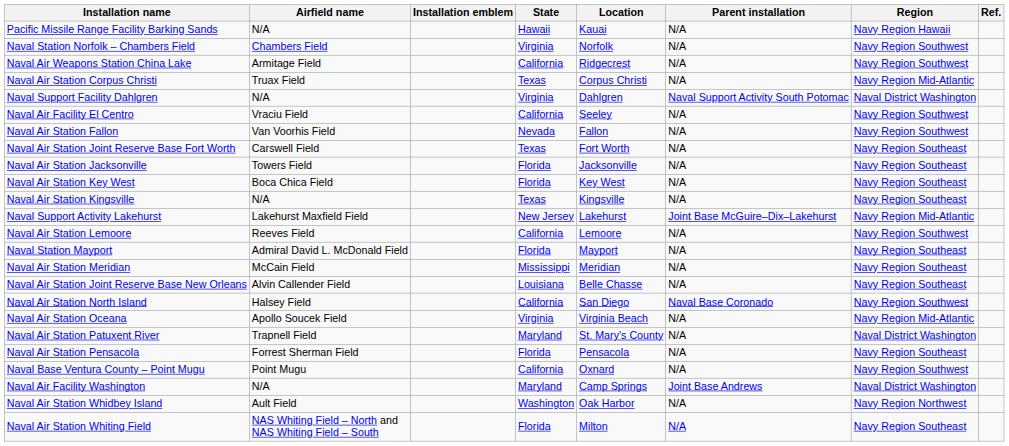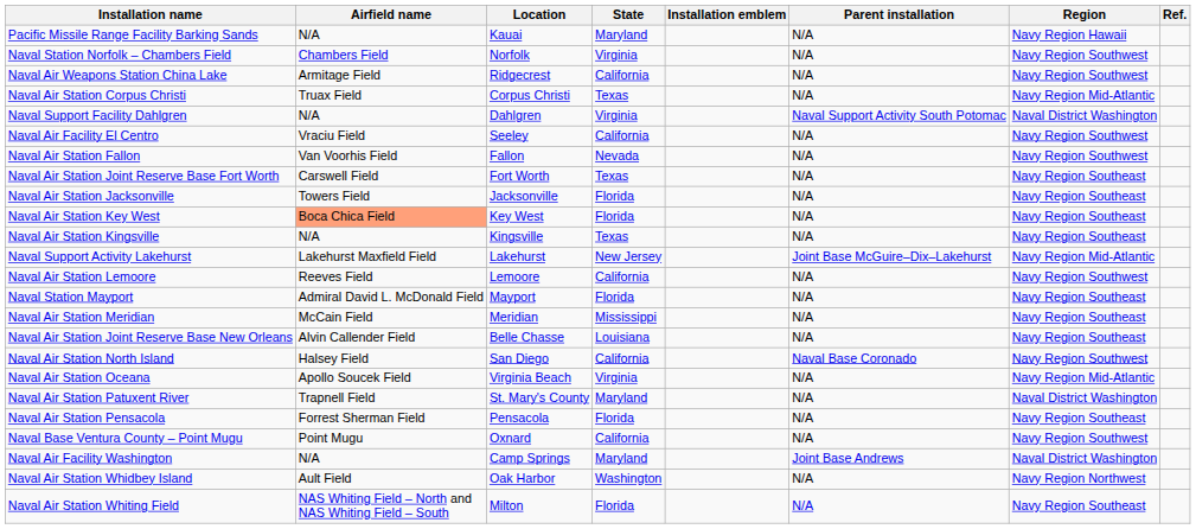 <table class="wikitable sortable">
 <tr>
 <th>Installation name</th>
 <th>Airfield name</th>
+<th>Location</th>
+<th>State</th>
 <th>Installation emblem</th>
-<th>State</th>
-<th>Location</th>
 <th>Parent installation</th>
 <th>Region</th>
 <th>Ref.</th>
 </tr>
 <tr>
 <td><a href='#'>Pacific Missile Range Facility Barking Sands</a></td>
 <td>N/A</td>
+<td><a href='#'>Kauai</a></td>
+<td><a href='#'>Maryland</a></td>
 <td></td>
-<td><a href='#'>Hawaii</a></td>
-<td><a href='#'>Kauai</a></td>
 <td>N/A</td>
 <td><a href='#'>Navy Region Hawaii</a></td>
 <td></td>
 </tr>
 <tr>
 <td><a href='#'>Naval Station Norfolk – Chambers Field</a></td>
 <td><a href='#'>Chambers Field</a></td>
+<td><a href='#'>Norfolk</a></td>
+<td><a href='#'>Virginia</a></td>
 <td></td>
-<td><a href='#'>Virginia</a></td>
-<td><a href='#'>Norfolk</a></td>
 <td>N/A</td>
 <td><a href='#'>Navy Region Southwest</a></td>
 <td></td>
 </tr>
 <tr>
 <td><a href='#'>Naval Air Weapons Station China Lake</a></td>
 <td>Armitage Field</td>
+<td><a href='#'>Ridgecrest</a></td>
+<td><a href='#'>California</a></td>
 <td></td>
-<td><a href='#'>California</a></td>
-<td><a href='#'>Ridgecrest</a></td>
 <td>N/A</td>
 <td><a href='#'>Navy Region Southwest</a></td>
 <td></td>
 </tr>
 <tr>
 <td><a href='#'>Naval Air Station Corpus Christi</a></td>
 <td>Truax Field</td>
+<td><a href='#'>Corpus Christi</a></td>
+<td><a href='#'>Texas</a></td>
 <td></td>
-<td><a href='#'>Texas</a></td>
-<td><a href='#'>Corpus Christi</a></td>
 <td>N/A</td>
 <td><a href='#'>Navy Region Mid-Atlantic</a></td>
 <td></td>
 </tr>
 <tr>
 <td><a href='#'>Naval Support Facility Dahlgren</a></td>
 <td>N/A</td>
+<td><a href='#'>Dahlgren</a></td>
+<td><a href='#'>Virginia</a></td>
 <td></td>
-<td><a href='#'>Virginia</a></td>
-<td><a href='#'>Dahlgren</a></td>
 <td><a href='#'>Naval Support Activity South Potomac</a></td>
 <td><a href='#'>Naval District Washington</a></td>
 <td></td>
 </tr>
 <tr>
 <td><a href='#'>Naval Air Facility El Centro</a></td>
 <td>Vraciu Field</td>
+<td><a href='#'>Seeley</a></td>
+<td><a href='#'>California</a></td>
 <td></td>
-<td><a href='#'>California</a></td>
-<td><a href='#'>Seeley</a></td>
 <td>N/A</td>
 <td><a href='#'>Navy Region Southwest</a></td>
 <td></td>
 </tr>
 <tr>
 <td><a href='#'>Naval Air Station Fallon</a></td>
 <td>Van Voorhis Field</td>
+<td><a href='#'>Fallon</a></td>
+<td><a href='#'>Nevada</a></td>
 <td></td>
-<td><a href='#'>Nevada</a></td>
-<td><a href='#'>Fallon</a></td>
 <td>N/A</td>
 <td><a href='#'>Navy Region Southwest</a></td>
 <td></td>
 </tr>
 <tr>
 <td><a href='#'>Naval Air Station Joint Reserve Base Fort Worth</a></td>
 <td>Carswell Field</td>
+<td><a href='#'>Fort Worth</a></td>
+<td><a href='#'>Texas</a></td>
 <td></td>
-<td><a href='#'>Texas</a></td>
-<td><a href='#'>Fort Worth</a></td>
 <td>N/A</td>
 <td><a href='#'>Navy Region Southeast</a></td>
 <td></td>
 </tr>
 <tr>
 <td><a href='#'>Naval Air Station Jacksonville</a></td>
 <td>Towers Field</td>
+<td><a href='#'>Jacksonville</a></td>
+<td><a href='#'>Florida</a></td>
 <td></td>
-<td><a href='#'>Florida</a></td>
-<td><a href='#'>Jacksonville</a></td>
 <td>N/A</td>
 <td><a href='#'>Navy Region Southeast</a></td>
 <td></td>
 </tr>
 <tr>
 <td><a href='#'>Naval Air Station Key West</a></td>
-<td>Boca Chica Field</td>
+<td style="background: lightsalmon;">Boca Chica Field</td>
+<td><a href='#'>Key West</a></td>
+<td><a href='#'>Florida</a></td>
 <td></td>
-<td><a href='#'>Florida</a></td>
-<td><a href='#'>Key West</a></td>
 <td>N/A</td>
 <td><a href='#'>Navy Region Southeast</a></td>
 <td></td>
 </tr>
 <tr>
 <td><a href='#'>Naval Air Station Kingsville</a></td>
 <td>N/A</td>
+<td><a href='#'>Kingsville</a></td>
+<td><a href='#'>Texas</a></td>
 <td></td>
-<td><a href='#'>Texas</a></td>
-<td><a href='#'>Kingsville</a></td>
 <td>N/A</td>
 <td><a href='#'>Navy Region Southeast</a></td>
 <td></td>
 </tr>
 <tr>
 <td><a href='#'>Naval Support Activity Lakehurst</a></td>
 <td>Lakehurst Maxfield Field</td>
+<td><a href='#'>Lakehurst</a></td>
+<td><a href='#'>New Jersey</a></td>
 <td></td>
-<td><a href='#'>New Jersey</a></td>
-<td><a href='#'>Lakehurst</a></td>
 <td><a href='#'>Joint Base McGuire–Dix–Lakehurst</a></td>
 <td><a href='#'>Navy Region Mid-Atlantic</a></td>
 <td></td>
 </tr>
 <tr>
 <td><a href='#'>Naval Air Station Lemoore</a></td>
 <td>Reeves Field</td>
+<td><a href='#'>Lemoore</a></td>
+<td><a href='#'>California</a></td>
 <td></td>
-<td><a href='#'>California</a></td>
-<td><a href='#'>Lemoore</a></td>
 <td>N/A</td>
 <td><a href='#'>Navy Region Southwest</a></td>
 <td></td>
 </tr>
 <tr>
 <td><a href='#'>Naval Station Mayport</a></td>
 <td>Admiral David L. McDonald Field</td>
+<td><a href='#'>Mayport</a></td>
+<td><a href='#'>Florida</a></td>
 <td></td>
-<td><a href='#'>Florida</a></td>
-<td><a href='#'>Mayport</a></td>
 <td>N/A</td>
 <td><a href='#'>Navy Region Southeast</a></td>
 <td></td>
 </tr>
 <tr>
 <td><a href='#'>Naval Air Station Meridian</a></td>
 <td>McCain Field</td>
+<td><a href='#'>Meridian</a></td>
+<td><a href='#'>Mississippi</a></td>
 <td></td>
-<td><a href='#'>Mississippi</a></td>
-<td><a href='#'>Meridian</a></td>
 <td>N/A</td>
 <td><a href='#'>Navy Region Southeast</a></td>
 <td></td>
 </tr>
 <tr>
 <td><a href='#'>Naval Air Station Joint Reserve Base New Orleans</a></td>
 <td>Alvin Callender Field</td>
+<td><a href='#'>Belle Chasse</a></td>
+<td><a href='#'>Louisiana</a></td>
 <td></td>
-<td><a href='#'>Louisiana</a></td>
-<td><a href='#'>Belle Chasse</a></td>
 <td>N/A</td>
 <td><a href='#'>Navy Region Southeast</a></td>
 <td></td>
 </tr>
 <tr>
 <td><a href='#'>Naval Air Station North Island</a></td>
 <td>Halsey Field</td>
+<td><a href='#'>San Diego</a></td>
+<td><a href='#'>California</a></td>
 <td></td>
-<td><a href='#'>California</a></td>
-<td><a href='#'>San Diego</a></td>
 <td><a href='#'>Naval Base Coronado</a></td>
 <td><a href='#'>Navy Region Southwest</a></td>
 <td></td>
 </tr>
 <tr>
 <td><a href='#'>Naval Air Station Oceana</a></td>
 <td>Apollo Soucek Field</td>
+<td><a href='#'>Virginia Beach</a></td>
+<td><a href='#'>Virginia</a></td>
 <td></td>
-<td><a href='#'>Virginia</a></td>
-<td><a href='#'>Virginia Beach</a></td>
 <td>N/A</td>
 <td><a href='#'>Navy Region Mid-Atlantic</a></td>
 <td></td>
 </tr>
 <tr>
 <td><a href='#'>Naval Air Station Patuxent River</a></td>
 <td>Trapnell Field</td>
+<td><a href='#'>St. Mary's County</a></td>
+<td><a href='#'>Maryland</a></td>
 <td></td>
-<td><a href='#'>Maryland</a></td>
-<td><a href='#'>St. Mary's County</a></td>
 <td>N/A</td>
 <td><a href='#'>Naval District Washington</a></td>
 <td></td>
 </tr>
 <tr>
 <td><a href='#'>Naval Air Station Pensacola</a></td>
 <td>Forrest Sherman Field</td>
+<td><a href='#'>Pensacola</a></td>
+<td><a href='#'>Florida</a></td>
 <td></td>
-<td><a href='#'>Florida</a></td>
-<td><a href='#'>Pensacola</a></td>
 <td>N/A</td>
 <td><a href='#'>Navy Region Southeast</a></td>
 <td></td>
 </tr>
 <tr>
 <td><a href='#'>Naval Base Ventura County – Point Mugu</a></td>
 <td>Point Mugu</td>
+<td><a href='#'>Oxnard</a></td>
+<td><a href='#'>California</a></td>
 <td></td>
-<td><a href='#'>California</a></td>
-<td><a href='#'>Oxnard</a></td>
 <td>N/A</td>
 <td><a href='#'>Navy Region Southwest</a></td>
 <td></td>
 </tr>
 <tr>
 <td><a href='#'>Naval Air Facility Washington</a></td>
 <td>N/A</td>
+<td><a href='#'>Camp Springs</a></td>
+<td><a href='#'>Maryland</a></td>
 <td></td>
-<td><a href='#'>Maryland</a></td>
-<td><a href='#'>Camp Springs</a></td>
 <td><a href='#'>Joint Base Andrews</a></td>
 <td><a href='#'>Naval District Washington</a></td>
 <td></td>
 </tr>
 <tr>
 <td><a href='#'>Naval Air Station Whidbey Island</a></td>
 <td>Ault Field</td>
+<td><a href='#'>Oak Harbor</a></td>
+<td><a href='#'>Washington</a></td>
 <td></td>
-<td><a href='#'>Washington</a></td>
-<td><a href='#'>Oak Harbor</a></td>
 <td>N/A</td>
 <td><a href='#'>Navy Region Northwest</a></td>
 <td></td>
 </tr>
 <tr>
 <td><a href='#'>Naval Air Station Whiting Field</a></td>
 <td><a href='#'>NAS Whiting Field – North</a> and<br><a href='#'>NAS Whiting Field – South</a></td>
+<td><a href='#'>Milton</a></td>
+<td><a href='#'>Florida</a></td>
 <td></td>
-<td><a href='#'>Florida</a></td>
-<td><a href='#'>Milton</a></td>
 <td><a href='#'>N/A</a></td>
 <td><a href='#'>Navy Region Southeast</a></td>
 <td></td>
 </tr>
 </table>
